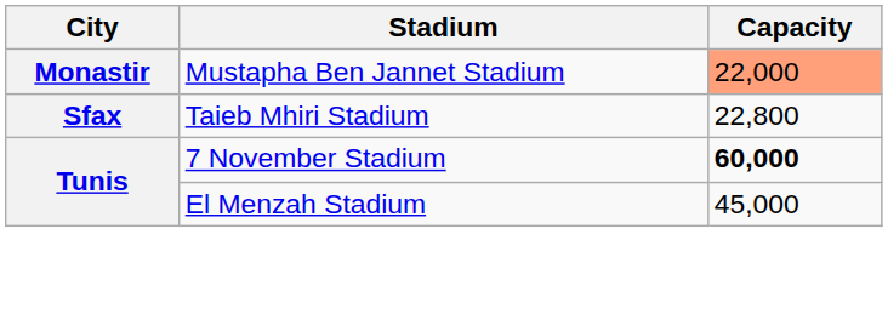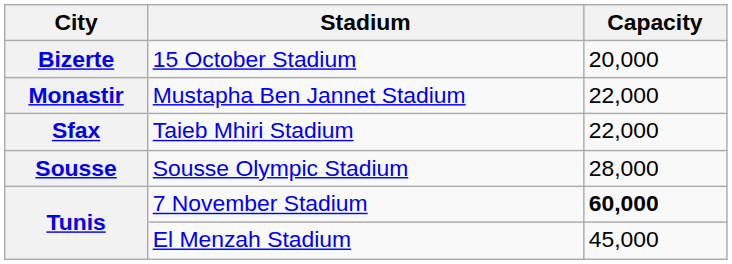 <table class="wikitable sortable plainrowheaders" style="width:40%">
 <tr>
 <th>City</th>
 <th>Stadium</th>
 <th>Capacity</th>
 </tr>
 <tr>
+<th scope=row><a href='#'>Bizerte</a></th>
+<td><a href='#'>15 October Stadium</a></td>
+<td>20,000</td>
+</tr>
+<tr>
 <th scope=row><a href='#'>Monastir</a></th>
 <td><a href='#'>Mustapha Ben Jannet Stadium</a></td>
-<td style="background: lightsalmon;">22,000</td>
+<td>22,000</td>
 </tr>
 <tr>
 <th scope=row><a href='#'>Sfax</a></th>
 <td><a href='#'>Taieb Mhiri Stadium</a></td>
-<td>22,800</td>
+<td>22,000</td>
+</tr>
+<tr>
+<th scope=row><a href='#'>Sousse</a></th>
+<td><a href='#'>Sousse Olympic Stadium</a></td>
+<td>28,000</td>
 </tr>
 <tr>
 <th rowspan="2" scope="row"><a href='#'>Tunis</a></th>
 <td><a href='#'>7 November Stadium</a></td>
 <td><strong>60,000</strong></td>
 </tr>
 <tr>
 <td><a href='#'>El Menzah Stadium</a></td>
 <td>45,000</td>
 </tr>
 </table>
